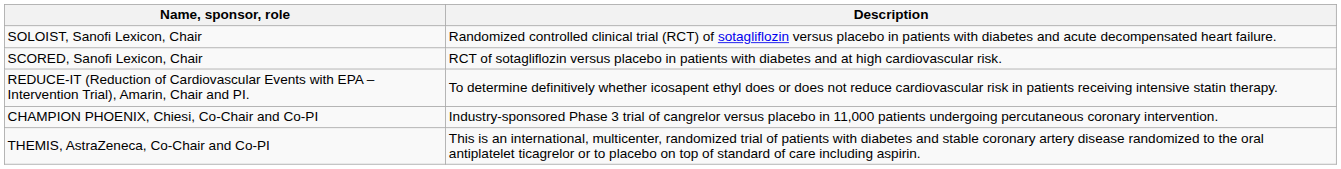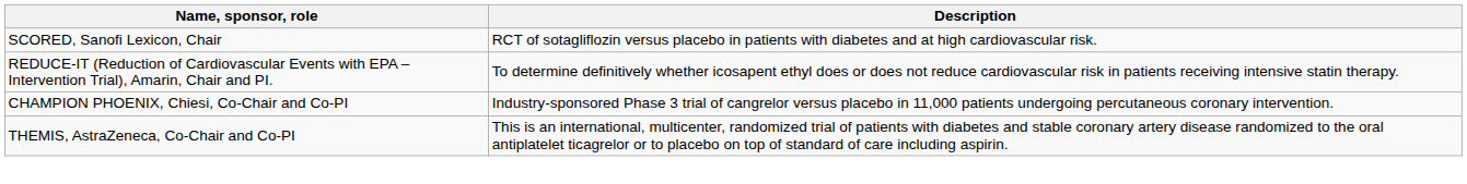 <table class="wikitable">
 <tr>
 <th>Name, sponsor, role</th>
 <th>Description</th>
-</tr>
-<tr>
-<td>SOLOIST, Sanofi Lexicon, Chair</td>
-<td>Randomized controlled clinical trial (RCT) of <a href='#'>sotagliflozin</a> versus placebo in patients with diabetes and acute decompensated heart failure.</td>
 </tr>
 <tr>
 <td>SCORED, Sanofi Lexicon, Chair</td>
 <td>RCT of sotagliflozin versus placebo in patients with diabetes and at high cardiovascular risk.</td>
 </tr>
 <tr>
 <td>REDUCE-IT (Reduction of Cardiovascular Events with EPA – Intervention Trial), Amarin, Chair and PI.</td>
 <td>To determine definitively whether icosapent ethyl does or does not reduce cardiovascular risk in patients receiving intensive statin therapy.</td>
 </tr>
 <tr>
 <td>CHAMPION PHOENIX, Chiesi, Co-Chair and Co-PI</td>
 <td>Industry-sponsored Phase 3 trial of cangrelor versus placebo in 11,000 patients undergoing percutaneous coronary intervention.</td>
 </tr>
 <tr>
 <td>THEMIS, AstraZeneca, Co-Chair and Co-PI</td>
 <td>This is an international, multicenter, randomized trial of patients with diabetes and stable coronary artery disease randomized to the oral antiplatelet ticagrelor or to placebo on top of standard of care including aspirin.</td>
 </tr>
 </table>
